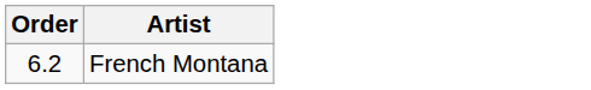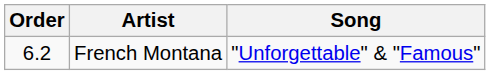 <table class="wikitable plainrowheaders" style="text-align: center;">
 <tr>
 <th>Order</th>
 <th>Artist</th>
+<th>Song</th>
 </tr>
 <tr>
 <td>6.2</td>
 <td>French Montana</td>
+<td>"<a href='#'>Unforgettable</a>" & "<a href='#'>Famous</a>"</td>
 </tr>
 </table>
